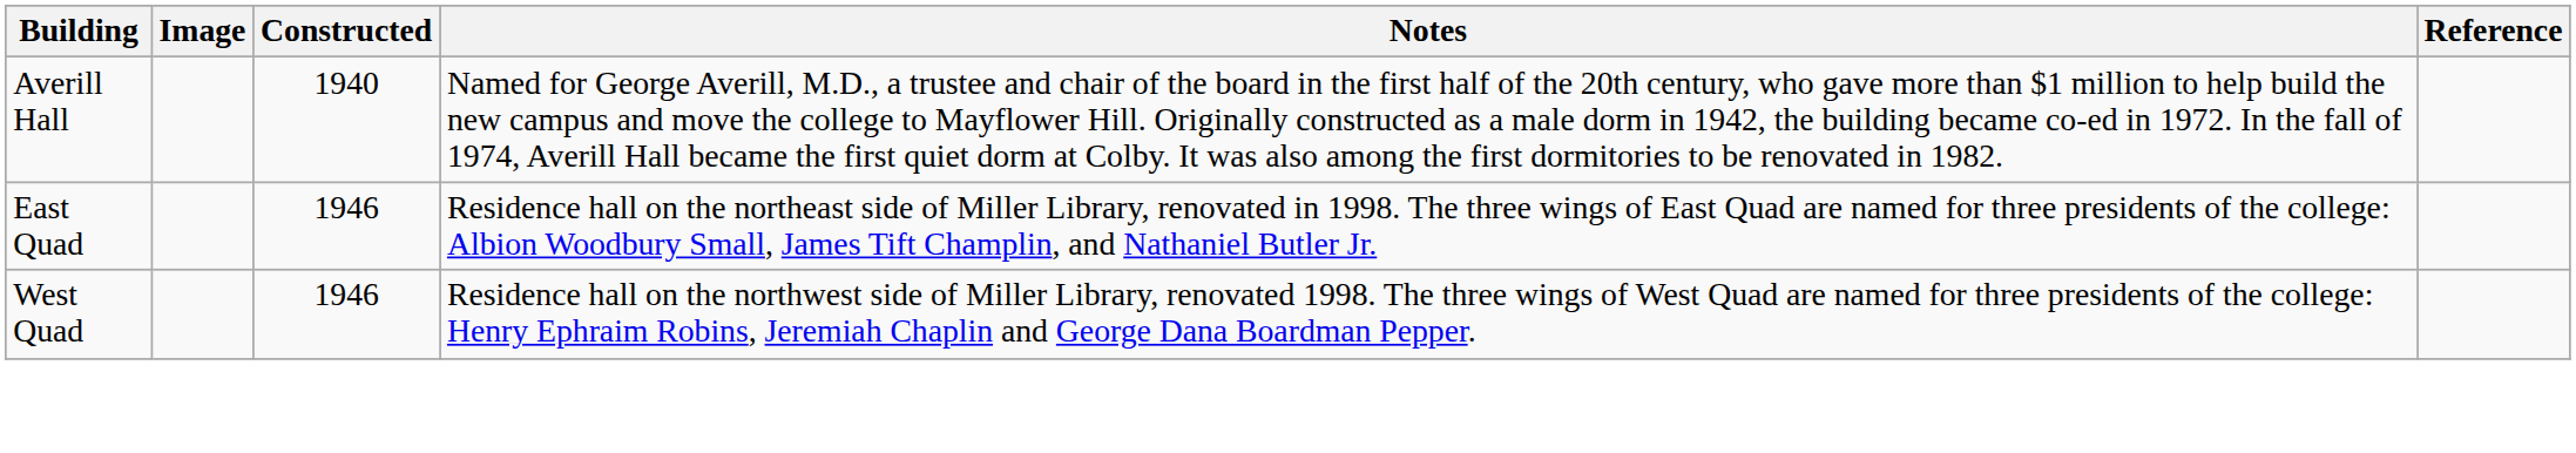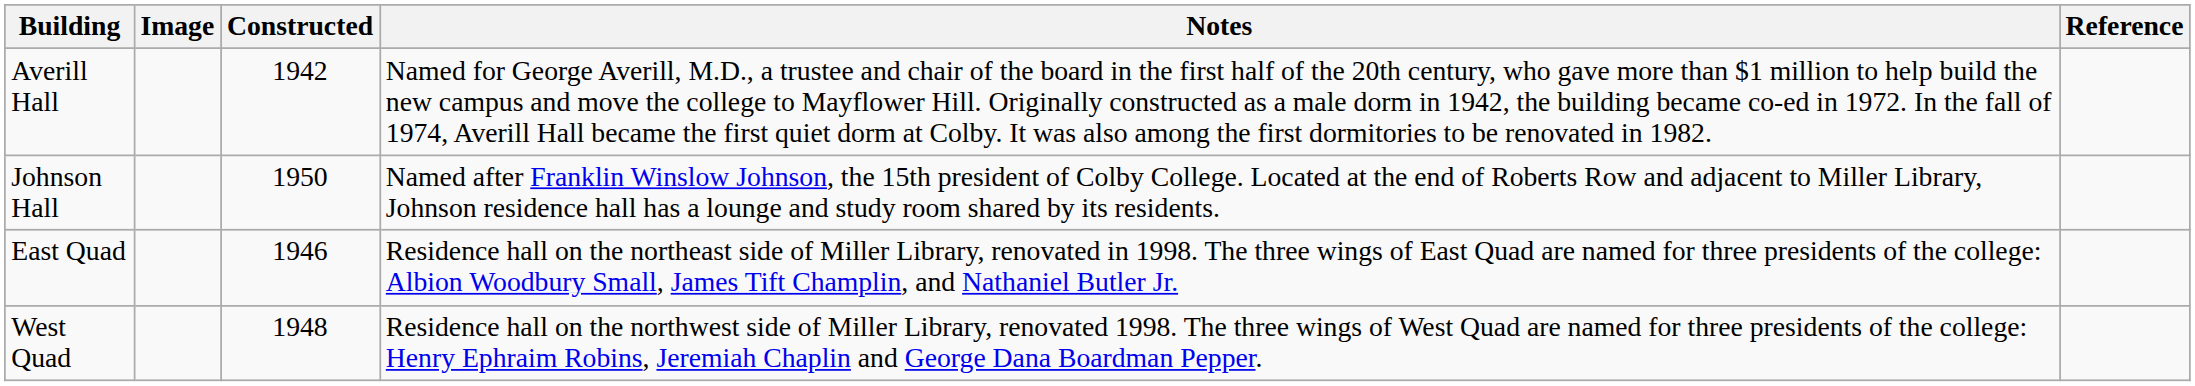 <table class="wikitable sortable" style="width:100%">
 <tr>
 <th style="width:*;">Building</th>
 <th style="width:*;" class="unsortable">Image</th>
 <th style="width:*;">Constructed</th>
 <th style="width:*;" class="unsortable">Notes</th>
 <th wdith="*" class="unsortable">Reference</th>
 </tr>
 <tr valign="top">
 <td>Averill Hall</td>
 <td style="text-align:center;"></td>
-<td style="text-align:center;">1940</td>
+<td style="text-align:center;">1942</td>
 <td>Named for George Averill, M.D., a trustee and chair of the board in the first half of the 20th century, who gave more than $1 million to help build the new campus and move the college to Mayflower Hill. Originally constructed as a male dorm in 1942, the building became co-ed in 1972. In the fall of 1974, Averill Hall became the first quiet dorm at Colby. It was also among the first dormitories to be renovated in 1982.</td>
+<td style="text-align:center;"></td>
+</tr>
+<tr valign="top">
+<td>Johnson Hall</td>
+<td style="text-align:center;"></td>
+<td style="text-align:center;">1950</td>
+<td>Named after <a href='#'>Franklin Winslow Johnson</a>, the 15th president of Colby College. Located at the end of Roberts Row and adjacent to Miller Library, Johnson residence hall has a lounge and study room shared by its residents.</td>
 <td style="text-align:center;"></td>
 </tr>
 <tr valign="top">
 <td>East Quad</td>
 <td style="text-align:center;"></td>
 <td style="text-align:center;">1946</td>
 <td>Residence hall on the northeast side of Miller Library, renovated in 1998. The three wings of East Quad are named for three presidents of the college: <a href='#'>Albion Woodbury Small</a>, <a href='#'>James Tift Champlin</a>, and <a href='#'>Nathaniel Butler Jr.</a></td>
 <td style="text-align:center;"></td>
 </tr>
 <tr valign="top">
 <td>West Quad</td>
 <td style="text-align:center;"></td>
-<td style="text-align:center;">1946</td>
+<td style="text-align:center;">1948</td>
 <td>Residence hall on the northwest side of Miller Library, renovated 1998. The three wings of West Quad are named for three presidents of the college: <a href='#'>Henry Ephraim Robins</a>, <a href='#'>Jeremiah Chaplin</a> and <a href='#'>George Dana Boardman Pepper</a>.</td>
 <td style="text-align:center;"></td>
 </tr>
 </table>
